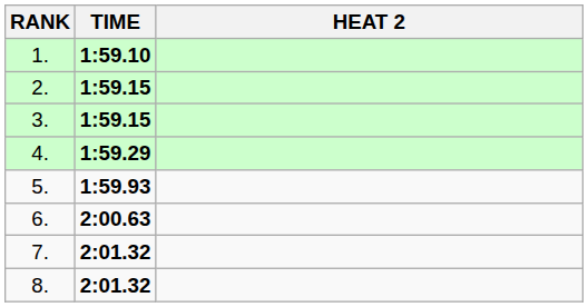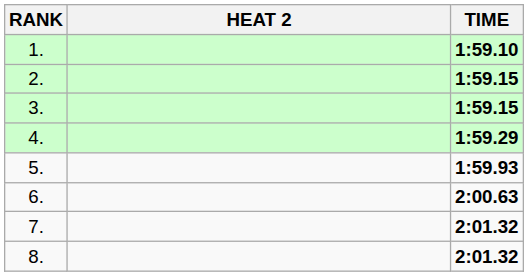 <table class="wikitable" style="border-collapse: collapse; font-size: 90%;">
 <tr>
 <th>RANK</th>
+<th align="left" style="width: 20em">HEAT 2</th>
 <th>TIME</th>
-<th align="left" style="width: 20em">HEAT 2</th>
 </tr>
 <tr style="background:#ccffcc;">
 <td align="center">1.</td>
+<td></td>
 <td align="center"><strong>1:59.10</strong></td>
-<td></td>
 </tr>
 <tr style="background:#ccffcc;">
 <td align="center">2.</td>
+<td></td>
 <td align="center"><strong>1:59.15</strong></td>
-<td></td>
 </tr>
 <tr style="background:#ccffcc;">
 <td align="center">3.</td>
+<td></td>
 <td align="center"><strong>1:59.15</strong></td>
-<td></td>
 </tr>
 <tr style="background:#ccffcc;">
 <td align="center">4.</td>
+<td></td>
 <td align="center"><strong>1:59.29</strong></td>
-<td></td>
 </tr>
 <tr>
 <td align="center">5.</td>
+<td></td>
 <td align="center"><strong>1:59.93</strong></td>
-<td></td>
 </tr>
 <tr>
 <td align="center">6.</td>
+<td></td>
 <td align="center"><strong>2:00.63</strong></td>
-<td></td>
 </tr>
 <tr>
 <td align="center">7.</td>
+<td></td>
 <td align="center"><strong>2:01.32</strong></td>
-<td></td>
 </tr>
 <tr>
 <td align="center">8.</td>
+<td></td>
 <td align="center"><strong>2:01.32</strong></td>
-<td></td>
 </tr>
 </table>
